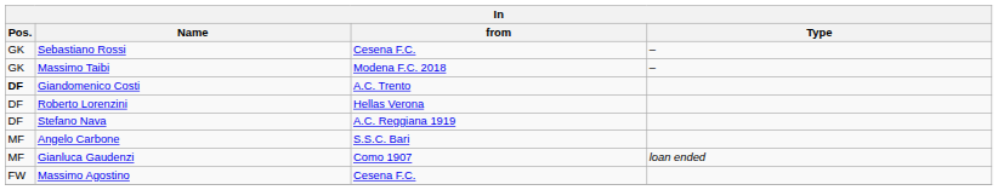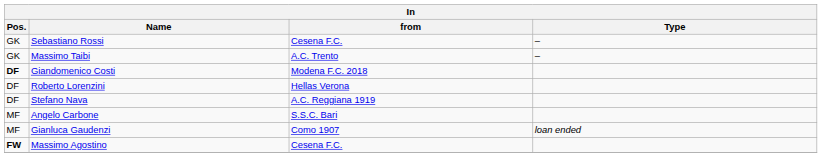 <table class="wikitable" style="font-size:90%;width:99%;">
 <tr>
 <th colspan="4">In</th>
 </tr>
 <tr>
 <th width=3%>Pos.</th>
 <th width=32%>Name</th>
 <th width=30%>from</th>
 <th width=35%>Type</th>
 </tr>
 <tr>
 <td>GK</td>
 <td><a href='#'>Sebastiano Rossi</a></td>
 <td><a href='#'>Cesena F.C.</a></td>
 <td>–</td>
 </tr>
 <tr>
 <td>GK</td>
 <td><a href='#'>Massimo Taibi</a></td>
-<td><a href='#'>Modena F.C. 2018</a></td>
+<td><a href='#'>A.C. Trento</a></td>
 <td>–</td>
 </tr>
 <tr>
 <td><strong>DF</strong></td>
 <td><a href='#'>Giandomenico Costi</a></td>
-<td><a href='#'>A.C. Trento</a></td>
+<td><a href='#'>Modena F.C. 2018</a></td>
 <td></td>
 </tr>
 <tr>
 <td>DF</td>
 <td><a href='#'>Roberto Lorenzini</a></td>
 <td><a href='#'>Hellas Verona</a></td>
 <td></td>
 </tr>
 <tr>
 <td>DF</td>
 <td><a href='#'>Stefano Nava</a></td>
 <td><a href='#'>A.C. Reggiana 1919</a></td>
 <td></td>
 </tr>
 <tr>
 <td>MF</td>
 <td><a href='#'>Angelo Carbone</a></td>
 <td><a href='#'>S.S.C. Bari</a></td>
 <td></td>
 </tr>
 <tr>
 <td>MF</td>
 <td><a href='#'>Gianluca Gaudenzi</a></td>
 <td><a href='#'>Como 1907</a></td>
 <td><em>loan ended</em></td>
 </tr>
 <tr>
-<td>FW</td>
+<td><strong>FW</strong></td>
 <td><a href='#'>Massimo Agostino</a></td>
 <td><a href='#'>Cesena F.C.</a></td>
 <td></td>
 </tr>
 <tr>
 </tr>
 </table>
